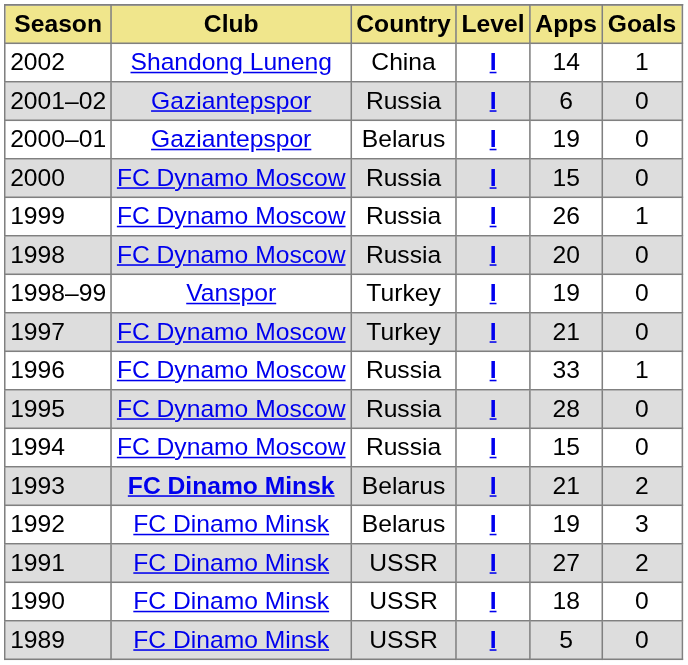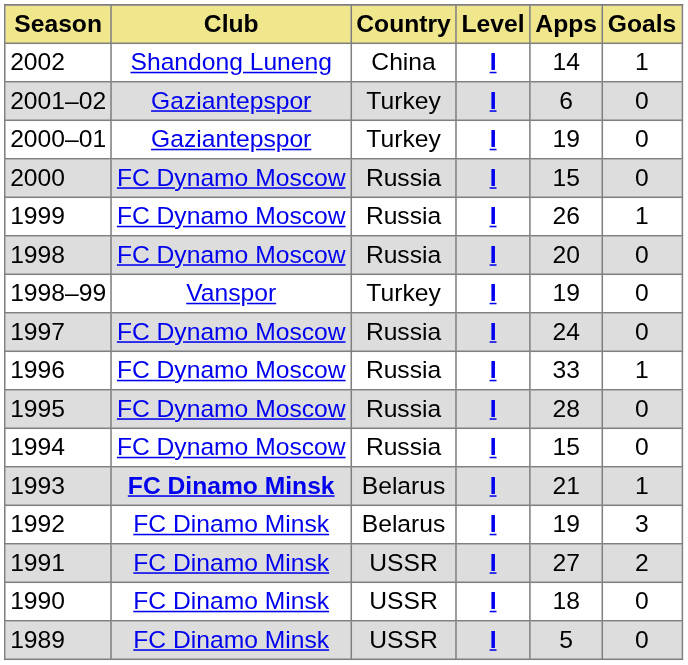 <table border=1 cellpadding=3 style="border-collapse: collapse;">
 <tr align=center style=background:#efefefe>
 </tr>
 <tr ---- bgcolor="#F0E68C" align="center">
 <th>Season</th>
 <th>Club</th>
 <th>Country</th>
 <th>Level</th>
 <th>Apps</th>
 <th>Goals</th>
 </tr>
 <tr>
 <td>2002</td>
 <td align=center><a href='#'>Shandong Luneng</a></td>
 <td align=center>China</td>
 <td align=center><strong><a href='#'>I</a></strong></td>
 <td align=center>14</td>
 <td align=center>1</td>
 </tr>
 <tr bgcolor=#dddddd>
 <td>2001–02</td>
 <td align=center><a href='#'>Gaziantepspor</a></td>
-<td align=center>Russia</td>
+<td align=center>Turkey</td>
 <td align=center><strong><a href='#'>I</a></strong></td>
 <td align=center>6</td>
 <td align=center>0</td>
 </tr>
 <tr>
 <td>2000–01</td>
 <td align=center><a href='#'>Gaziantepspor</a></td>
-<td align=center>Belarus</td>
+<td align=center>Turkey</td>
 <td align=center><strong><a href='#'>I</a></strong></td>
 <td align=center>19</td>
 <td align=center>0</td>
 </tr>
 <tr bgcolor=#dddddd>
 <td>2000</td>
 <td align=center><a href='#'>FC Dynamo Moscow</a></td>
 <td align=center>Russia</td>
 <td align=center><strong><a href='#'>I</a></strong></td>
 <td align=center>15</td>
 <td align=center>0</td>
 </tr>
 <tr>
 <td>1999</td>
 <td align=center><a href='#'>FC Dynamo Moscow</a></td>
 <td align=center>Russia</td>
 <td align=center><strong><a href='#'>I</a></strong></td>
 <td align=center>26</td>
 <td align=center>1</td>
 </tr>
 <tr bgcolor=#dddddd>
 <td>1998</td>
 <td align=center><a href='#'>FC Dynamo Moscow</a></td>
 <td align=center>Russia</td>
 <td align=center><strong><a href='#'>I</a></strong></td>
 <td align=center>20</td>
 <td align=center>0</td>
 </tr>
 <tr>
 <td>1998–99</td>
 <td align=center><a href='#'>Vanspor</a></td>
 <td align=center>Turkey</td>
 <td align=center><strong><a href='#'>I</a></strong></td>
 <td align=center>19</td>
 <td align=center>0</td>
 </tr>
 <tr bgcolor=#dddddd>
 <td>1997</td>
 <td align=center><a href='#'>FC Dynamo Moscow</a></td>
-<td align=center>Turkey</td>
+<td align=center>Russia</td>
 <td align=center><strong><a href='#'>I</a></strong></td>
-<td align=center>21</td>
+<td align=center>24</td>
 <td align=center>0</td>
 </tr>
 <tr>
 <td>1996</td>
 <td align=center><a href='#'>FC Dynamo Moscow</a></td>
 <td align=center>Russia</td>
 <td align=center><strong><a href='#'>I</a></strong></td>
 <td align=center>33</td>
 <td align=center>1</td>
 </tr>
 <tr bgcolor=#dddddd>
 <td>1995</td>
 <td align=center><a href='#'>FC Dynamo Moscow</a></td>
 <td align=center>Russia</td>
 <td align=center><strong><a href='#'>I</a></strong></td>
 <td align=center>28</td>
 <td align=center>0</td>
 </tr>
 <tr>
 <td>1994</td>
 <td align=center><a href='#'>FC Dynamo Moscow</a></td>
 <td align=center>Russia</td>
 <td align=center><strong><a href='#'>I</a></strong></td>
 <td align=center>15</td>
 <td align=center>0</td>
 </tr>
 <tr bgcolor=#dddddd>
 <td>1993</td>
 <td align=center><strong><a href='#'>FC Dinamo Minsk</a></strong></td>
 <td align=center>Belarus</td>
 <td align=center><strong><a href='#'>I</a></strong></td>
 <td align=center>21</td>
-<td align=center>2</td>
+<td align=center>1</td>
 </tr>
 <tr>
 <td>1992</td>
 <td align=center><a href='#'>FC Dinamo Minsk</a></td>
 <td align=center>Belarus</td>
 <td align=center><strong><a href='#'>I</a></strong></td>
 <td align=center>19</td>
 <td align=center>3</td>
 </tr>
 <tr bgcolor=#dddddd>
 <td>1991</td>
 <td align=center><a href='#'>FC Dinamo Minsk</a></td>
 <td align=center>USSR</td>
 <td align=center><strong><a href='#'>I</a></strong></td>
 <td align=center>27</td>
 <td align=center>2</td>
 </tr>
 <tr>
 <td>1990</td>
 <td align=center><a href='#'>FC Dinamo Minsk</a></td>
 <td align=center>USSR</td>
 <td align=center><strong><a href='#'>I</a></strong></td>
 <td align=center>18</td>
 <td align=center>0</td>
 </tr>
 <tr bgcolor=#dddddd>
 <td>1989</td>
 <td align=center><a href='#'>FC Dinamo Minsk</a></td>
 <td align=center>USSR</td>
 <td align=center><strong><a href='#'>I</a></strong></td>
 <td align=center>5</td>
 <td align=center>0</td>
 </tr>
 </table>
